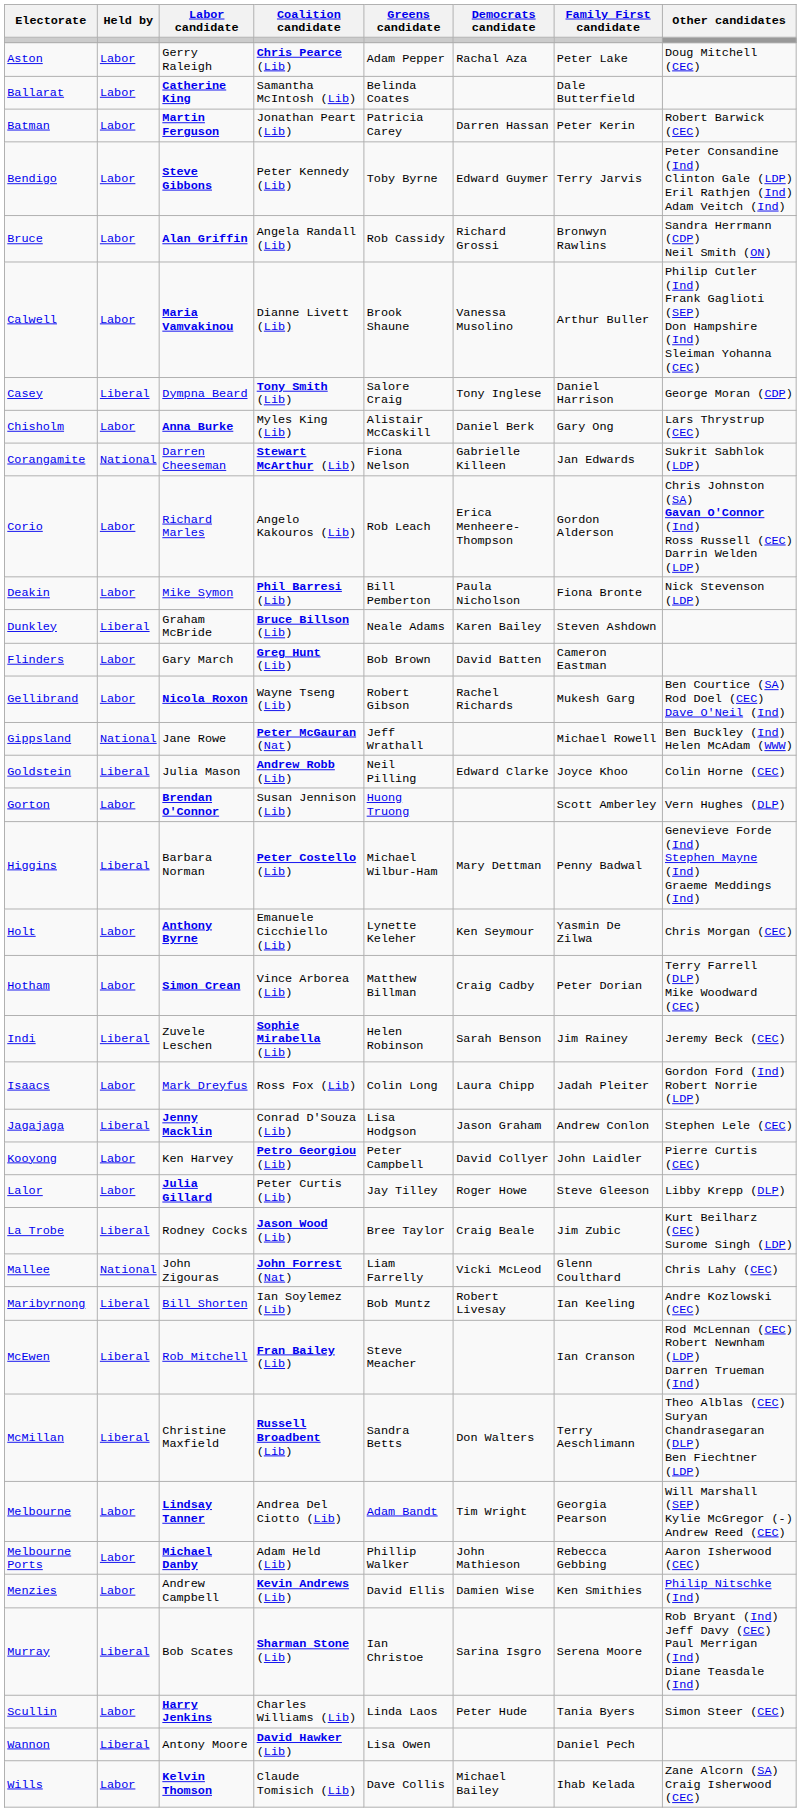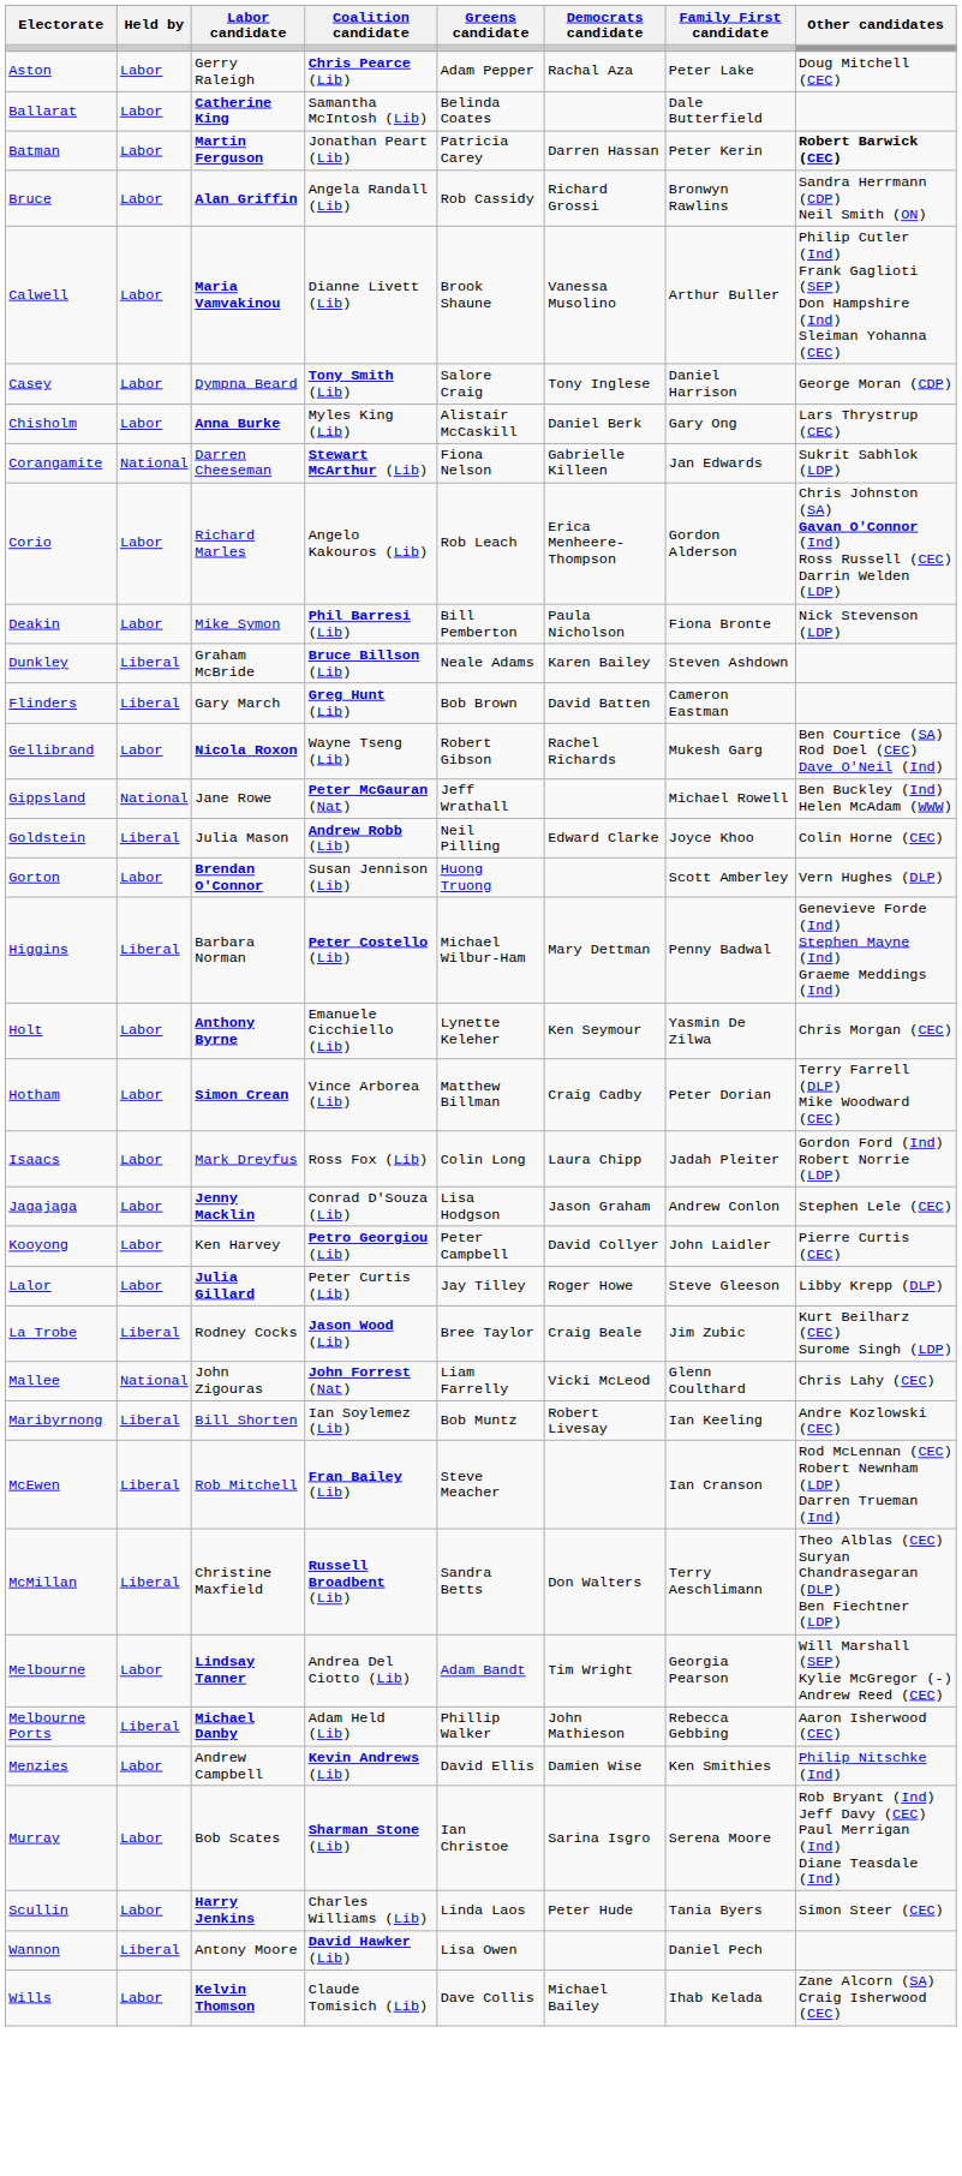 <table class="wikitable">
 <tr>
 <th>Electorate</th>
 <th>Held by</th>
 <th><a href='#'>Labor</a> candidate</th>
 <th><a href='#'>Coalition</a> candidate</th>
 <th><a href='#'>Greens</a> candidate</th>
 <th><a href='#'>Democrats</a> candidate</th>
 <th><a href='#'>Family First</a> candidate</th>
 <th>Other candidates</th>
 </tr>
 <tr style="background:#ccc;">
 <td></td>
 <td></td>
 <td></td>
 <td></td>
 <td></td>
 <td></td>
 <td></td>
 <td style="background:#999;"></td>
 </tr>
 <tr>
 <td><a href='#'>Aston</a></td>
 <td><a href='#'>Labor</a></td>
 <td>Gerry Raleigh</td>
 <td><strong><a href='#'>Chris Pearce</a></strong> (<a href='#'>Lib</a>)</td>
 <td>Adam Pepper</td>
 <td>Rachal Aza</td>
 <td>Peter Lake</td>
 <td>Doug Mitchell (<a href='#'>CEC</a>)</td>
 </tr>
 <tr>
 <td><a href='#'>Ballarat</a></td>
 <td><a href='#'>Labor</a></td>
 <td><strong><a href='#'>Catherine King</a></strong></td>
 <td>Samantha McIntosh (<a href='#'>Lib</a>)</td>
 <td>Belinda Coates</td>
 <td></td>
 <td>Dale Butterfield</td>
 <td></td>
 </tr>
 <tr>
 <td><a href='#'>Batman</a></td>
 <td><a href='#'>Labor</a></td>
 <td><strong><a href='#'>Martin Ferguson</a></strong></td>
 <td>Jonathan Peart (<a href='#'>Lib</a>)</td>
 <td>Patricia Carey</td>
 <td>Darren Hassan</td>
 <td>Peter Kerin</td>
-<td>Robert Barwick (<a href='#'>CEC</a>)</td>
-</tr>
-<tr>
-<td><a href='#'>Bendigo</a></td>
-<td><a href='#'>Labor</a></td>
-<td><strong><a href='#'>Steve Gibbons</a></strong></td>
-<td>Peter Kennedy (<a href='#'>Lib</a>)</td>
-<td>Toby Byrne</td>
-<td>Edward Guymer</td>
-<td>Terry Jarvis</td>
-<td>Peter Consandine (<a href='#'>Ind</a>) <br> Clinton Gale (<a href='#'>LDP</a>) <br> Eril Rathjen (<a href='#'>Ind</a>) <br> Adam Veitch (<a href='#'>Ind</a>)</td>
+<td><strong>Robert Barwick (<a href='#'>CEC</a>)</strong></td>
 </tr>
 <tr>
 <td><a href='#'>Bruce</a></td>
 <td><a href='#'>Labor</a></td>
 <td><strong><a href='#'>Alan Griffin</a></strong></td>
 <td>Angela Randall (<a href='#'>Lib</a>)</td>
 <td>Rob Cassidy</td>
 <td>Richard Grossi</td>
 <td>Bronwyn Rawlins</td>
 <td>Sandra Herrmann (<a href='#'>CDP</a>) <br> Neil Smith (<a href='#'>ON</a>)</td>
 </tr>
 <tr>
 <td><a href='#'>Calwell</a></td>
 <td><a href='#'>Labor</a></td>
 <td><strong><a href='#'>Maria Vamvakinou</a></strong></td>
 <td>Dianne Livett (<a href='#'>Lib</a>)</td>
 <td>Brook Shaune</td>
 <td>Vanessa Musolino</td>
 <td>Arthur Buller</td>
 <td>Philip Cutler (<a href='#'>Ind</a>) <br> Frank Gaglioti (<a href='#'>SEP</a>) <br> Don Hampshire (<a href='#'>Ind</a>) <br> Sleiman Yohanna (<a href='#'>CEC</a>)</td>
 </tr>
 <tr>
 <td><a href='#'>Casey</a></td>
-<td><a href='#'>Liberal</a></td>
+<td><a href='#'>Labor</a></td>
 <td><a href='#'>Dympna Beard</a></td>
 <td><strong><a href='#'>Tony Smith</a></strong> (<a href='#'>Lib</a>)</td>
 <td>Salore Craig</td>
 <td>Tony Inglese</td>
 <td>Daniel Harrison</td>
 <td>George Moran (<a href='#'>CDP</a>)</td>
 </tr>
 <tr>
 <td><a href='#'>Chisholm</a></td>
 <td><a href='#'>Labor</a></td>
 <td><strong><a href='#'>Anna Burke</a></strong></td>
 <td>Myles King (<a href='#'>Lib</a>)</td>
 <td>Alistair McCaskill</td>
 <td>Daniel Berk</td>
 <td>Gary Ong</td>
 <td>Lars Thrystrup (<a href='#'>CEC</a>)</td>
 </tr>
 <tr>
 <td><a href='#'>Corangamite</a></td>
 <td><a href='#'>National</a></td>
 <td><a href='#'>Darren Cheeseman</a></td>
 <td><strong><a href='#'>Stewart McArthur</a></strong> (<a href='#'>Lib</a>)</td>
 <td>Fiona Nelson</td>
 <td>Gabrielle Killeen</td>
 <td>Jan Edwards</td>
 <td>Sukrit Sabhlok (<a href='#'>LDP</a>)</td>
 </tr>
 <tr>
 <td><a href='#'>Corio</a></td>
 <td><a href='#'>Labor</a></td>
 <td><a href='#'>Richard Marles</a></td>
 <td>Angelo Kakouros (<a href='#'>Lib</a>)</td>
 <td>Rob Leach</td>
 <td>Erica Menheere-Thompson</td>
 <td>Gordon Alderson</td>
 <td>Chris Johnston (<a href='#'>SA</a>) <br> <strong><a href='#'>Gavan O'Connor</a></strong> (<a href='#'>Ind</a>) <br> Ross Russell (<a href='#'>CEC</a>) <br> Darrin Welden (<a href='#'>LDP</a>)</td>
 </tr>
 <tr>
 <td><a href='#'>Deakin</a></td>
 <td><a href='#'>Labor</a></td>
 <td><a href='#'>Mike Symon</a></td>
 <td><strong><a href='#'>Phil Barresi</a></strong> (<a href='#'>Lib</a>)</td>
 <td>Bill Pemberton</td>
 <td>Paula Nicholson</td>
 <td>Fiona Bronte</td>
 <td>Nick Stevenson (<a href='#'>LDP</a>)</td>
 </tr>
 <tr>
 <td><a href='#'>Dunkley</a></td>
 <td><a href='#'>Liberal</a></td>
 <td>Graham McBride</td>
 <td><strong><a href='#'>Bruce Billson</a></strong> (<a href='#'>Lib</a>)</td>
 <td>Neale Adams</td>
 <td>Karen Bailey</td>
 <td>Steven Ashdown</td>
 <td></td>
 </tr>
 <tr>
 <td><a href='#'>Flinders</a></td>
-<td><a href='#'>Labor</a></td>
+<td><a href='#'>Liberal</a></td>
 <td>Gary March</td>
 <td><strong><a href='#'>Greg Hunt</a></strong> (<a href='#'>Lib</a>)</td>
 <td>Bob Brown</td>
 <td>David Batten</td>
 <td>Cameron Eastman</td>
 <td></td>
 </tr>
 <tr>
 <td><a href='#'>Gellibrand</a></td>
 <td><a href='#'>Labor</a></td>
 <td><strong><a href='#'>Nicola Roxon</a></strong></td>
 <td>Wayne Tseng (<a href='#'>Lib</a>)</td>
 <td>Robert Gibson</td>
 <td>Rachel Richards</td>
 <td>Mukesh Garg</td>
 <td>Ben Courtice (<a href='#'>SA</a>) <br> Rod Doel (<a href='#'>CEC</a>) <br> <a href='#'>Dave O'Neil</a> (<a href='#'>Ind</a>)</td>
 </tr>
 <tr>
 <td><a href='#'>Gippsland</a></td>
 <td><a href='#'>National</a></td>
 <td>Jane Rowe</td>
 <td><strong><a href='#'>Peter McGauran</a></strong> (<a href='#'>Nat</a>)</td>
 <td>Jeff Wrathall</td>
 <td></td>
 <td>Michael Rowell</td>
 <td>Ben Buckley (<a href='#'>Ind</a>) <br> Helen McAdam (<a href='#'>WWW</a>)</td>
 </tr>
 <tr>
 <td><a href='#'>Goldstein</a></td>
 <td><a href='#'>Liberal</a></td>
 <td>Julia Mason</td>
 <td><strong><a href='#'>Andrew Robb</a></strong> (<a href='#'>Lib</a>)</td>
 <td>Neil Pilling</td>
 <td>Edward Clarke</td>
 <td>Joyce Khoo</td>
 <td>Colin Horne (<a href='#'>CEC</a>)</td>
 </tr>
 <tr>
 <td><a href='#'>Gorton</a></td>
 <td><a href='#'>Labor</a></td>
 <td><strong><a href='#'>Brendan O'Connor</a></strong></td>
 <td>Susan Jennison (<a href='#'>Lib</a>)</td>
 <td><a href='#'>Huong Truong</a></td>
 <td></td>
 <td>Scott Amberley</td>
 <td>Vern Hughes (<a href='#'>DLP</a>)</td>
 </tr>
 <tr>
 <td><a href='#'>Higgins</a></td>
 <td><a href='#'>Liberal</a></td>
 <td>Barbara Norman</td>
 <td><strong><a href='#'>Peter Costello</a></strong> (<a href='#'>Lib</a>)</td>
 <td>Michael Wilbur-Ham</td>
 <td>Mary Dettman</td>
 <td>Penny Badwal</td>
 <td>Genevieve Forde (<a href='#'>Ind</a>) <br> <a href='#'>Stephen Mayne</a> (<a href='#'>Ind</a>) <br> Graeme Meddings (<a href='#'>Ind</a>)</td>
 </tr>
 <tr>
 <td><a href='#'>Holt</a></td>
 <td><a href='#'>Labor</a></td>
 <td><strong><a href='#'>Anthony Byrne</a></strong></td>
 <td>Emanuele Cicchiello (<a href='#'>Lib</a>)</td>
 <td>Lynette Keleher</td>
 <td>Ken Seymour</td>
 <td>Yasmin De Zilwa</td>
 <td>Chris Morgan (<a href='#'>CEC</a>)</td>
 </tr>
 <tr>
 <td><a href='#'>Hotham</a></td>
 <td><a href='#'>Labor</a></td>
 <td><strong><a href='#'>Simon Crean</a></strong></td>
 <td>Vince Arborea (<a href='#'>Lib</a>)</td>
 <td>Matthew Billman</td>
 <td>Craig Cadby</td>
 <td>Peter Dorian</td>
 <td>Terry Farrell (<a href='#'>DLP</a>) <br> Mike Woodward (<a href='#'>CEC</a>)</td>
 </tr>
 <tr>
-<td><a href='#'>Indi</a></td>
-<td><a href='#'>Liberal</a></td>
-<td>Zuvele Leschen</td>
-<td><strong><a href='#'>Sophie Mirabella</a></strong> (<a href='#'>Lib</a>)</td>
-<td>Helen Robinson</td>
-<td>Sarah Benson</td>
-<td>Jim Rainey</td>
-<td>Jeremy Beck (<a href='#'>CEC</a>)</td>
-</tr>
-<tr>
 <td><a href='#'>Isaacs</a></td>
 <td><a href='#'>Labor</a></td>
 <td><a href='#'>Mark Dreyfus</a></td>
 <td>Ross Fox (<a href='#'>Lib</a>)</td>
 <td>Colin Long</td>
 <td>Laura Chipp</td>
 <td>Jadah Pleiter</td>
 <td>Gordon Ford (<a href='#'>Ind</a>) <br> Robert Norrie (<a href='#'>LDP</a>)</td>
 </tr>
 <tr>
 <td><a href='#'>Jagajaga</a></td>
-<td><a href='#'>Liberal</a></td>
+<td><a href='#'>Labor</a></td>
 <td><strong><a href='#'>Jenny Macklin</a></strong></td>
 <td>Conrad D'Souza (<a href='#'>Lib</a>)</td>
 <td>Lisa Hodgson</td>
 <td>Jason Graham</td>
 <td>Andrew Conlon</td>
 <td>Stephen Lele (<a href='#'>CEC</a>)</td>
 </tr>
 <tr>
 <td><a href='#'>Kooyong</a></td>
 <td><a href='#'>Labor</a></td>
 <td>Ken Harvey</td>
 <td><strong><a href='#'>Petro Georgiou</a></strong> (<a href='#'>Lib</a>)</td>
 <td>Peter Campbell</td>
 <td>David Collyer</td>
 <td>John Laidler</td>
 <td>Pierre Curtis (<a href='#'>CEC</a>)</td>
 </tr>
 <tr>
 <td><a href='#'>Lalor</a></td>
 <td><a href='#'>Labor</a></td>
 <td><strong><a href='#'>Julia Gillard</a></strong></td>
 <td>Peter Curtis (<a href='#'>Lib</a>)</td>
 <td>Jay Tilley</td>
 <td>Roger Howe</td>
 <td>Steve Gleeson</td>
 <td>Libby Krepp (<a href='#'>DLP</a>)</td>
 </tr>
 <tr>
 <td><a href='#'>La Trobe</a></td>
 <td><a href='#'>Liberal</a></td>
 <td>Rodney Cocks</td>
 <td><strong><a href='#'>Jason Wood</a></strong> (<a href='#'>Lib</a>)</td>
 <td>Bree Taylor</td>
 <td>Craig Beale</td>
 <td>Jim Zubic</td>
 <td>Kurt Beilharz (<a href='#'>CEC</a>) <br> Surome Singh (<a href='#'>LDP</a>)</td>
 </tr>
 <tr>
 <td><a href='#'>Mallee</a></td>
 <td><a href='#'>National</a></td>
 <td>John Zigouras</td>
 <td><strong><a href='#'>John Forrest</a></strong> (<a href='#'>Nat</a>)</td>
 <td>Liam Farrelly</td>
 <td>Vicki McLeod</td>
 <td>Glenn Coulthard</td>
 <td>Chris Lahy (<a href='#'>CEC</a>)</td>
 </tr>
 <tr>
 <td><a href='#'>Maribyrnong</a></td>
 <td><a href='#'>Liberal</a></td>
 <td><a href='#'>Bill Shorten</a></td>
 <td>Ian Soylemez (<a href='#'>Lib</a>)</td>
 <td>Bob Muntz</td>
 <td>Robert Livesay</td>
 <td>Ian Keeling</td>
 <td>Andre Kozlowski (<a href='#'>CEC</a>)</td>
 </tr>
 <tr>
 <td><a href='#'>McEwen</a></td>
 <td><a href='#'>Liberal</a></td>
 <td><a href='#'>Rob Mitchell</a></td>
 <td><strong><a href='#'>Fran Bailey</a></strong> (<a href='#'>Lib</a>)</td>
 <td>Steve Meacher</td>
 <td></td>
 <td>Ian Cranson</td>
 <td>Rod McLennan (<a href='#'>CEC</a>) <br> Robert Newnham (<a href='#'>LDP</a>) <br> Darren Trueman (<a href='#'>Ind</a>)</td>
 </tr>
 <tr>
 <td><a href='#'>McMillan</a></td>
 <td><a href='#'>Liberal</a></td>
 <td>Christine Maxfield</td>
 <td><strong><a href='#'>Russell Broadbent</a></strong> (<a href='#'>Lib</a>)</td>
 <td>Sandra Betts</td>
 <td>Don Walters</td>
 <td>Terry Aeschlimann</td>
 <td>Theo Alblas (<a href='#'>CEC</a>) <br> Suryan Chandrasegaran (<a href='#'>DLP</a>) <br> Ben Fiechtner (<a href='#'>LDP</a>)</td>
 </tr>
 <tr>
 <td><a href='#'>Melbourne</a></td>
 <td><a href='#'>Labor</a></td>
 <td><strong><a href='#'>Lindsay Tanner</a></strong></td>
 <td>Andrea Del Ciotto (<a href='#'>Lib</a>)</td>
 <td><a href='#'>Adam Bandt</a></td>
 <td>Tim Wright</td>
 <td>Georgia Pearson</td>
 <td>Will Marshall (<a href='#'>SEP</a>) <br> Kylie McGregor (-) <br> Andrew Reed (<a href='#'>CEC</a>)</td>
 </tr>
 <tr>
 <td><a href='#'>Melbourne Ports</a></td>
-<td><a href='#'>Labor</a></td>
+<td><a href='#'>Liberal</a></td>
 <td><strong><a href='#'>Michael Danby</a></strong></td>
 <td>Adam Held (<a href='#'>Lib</a>)</td>
 <td>Phillip Walker</td>
 <td>John Mathieson</td>
 <td>Rebecca Gebbing</td>
 <td>Aaron Isherwood (<a href='#'>CEC</a>)</td>
 </tr>
 <tr>
 <td><a href='#'>Menzies</a></td>
 <td><a href='#'>Labor</a></td>
 <td>Andrew Campbell</td>
 <td><strong><a href='#'>Kevin Andrews</a></strong> (<a href='#'>Lib</a>)</td>
 <td>David Ellis</td>
 <td>Damien Wise</td>
 <td>Ken Smithies</td>
 <td><a href='#'>Philip Nitschke</a> (<a href='#'>Ind</a>)</td>
 </tr>
 <tr>
 <td><a href='#'>Murray</a></td>
-<td><a href='#'>Liberal</a></td>
+<td><a href='#'>Labor</a></td>
 <td>Bob Scates</td>
 <td><strong><a href='#'>Sharman Stone</a></strong> (<a href='#'>Lib</a>)</td>
 <td>Ian Christoe</td>
 <td>Sarina Isgro</td>
 <td>Serena Moore</td>
 <td>Rob Bryant (<a href='#'>Ind</a>) <br> Jeff Davy (<a href='#'>CEC</a>) <br> Paul Merrigan (<a href='#'>Ind</a>) <br> Diane Teasdale (<a href='#'>Ind</a>)</td>
 </tr>
 <tr>
 <td><a href='#'>Scullin</a></td>
 <td><a href='#'>Labor</a></td>
 <td><strong><a href='#'>Harry Jenkins</a></strong></td>
 <td>Charles Williams (<a href='#'>Lib</a>)</td>
 <td>Linda Laos</td>
 <td>Peter Hude</td>
 <td>Tania Byers</td>
 <td>Simon Steer (<a href='#'>CEC</a>)</td>
 </tr>
 <tr>
 <td><a href='#'>Wannon</a></td>
 <td><a href='#'>Liberal</a></td>
 <td>Antony Moore</td>
 <td><strong><a href='#'>David Hawker</a></strong> (<a href='#'>Lib</a>)</td>
 <td>Lisa Owen</td>
 <td></td>
 <td>Daniel Pech</td>
 <td></td>
 </tr>
 <tr>
 <td><a href='#'>Wills</a></td>
 <td><a href='#'>Labor</a></td>
 <td><strong><a href='#'>Kelvin Thomson</a></strong></td>
 <td>Claude Tomisich (<a href='#'>Lib</a>)</td>
 <td>Dave Collis</td>
 <td>Michael Bailey</td>
 <td>Ihab Kelada</td>
 <td>Zane Alcorn (<a href='#'>SA</a>) <br> Craig Isherwood (<a href='#'>CEC</a>)</td>
 </tr>
 </table>
